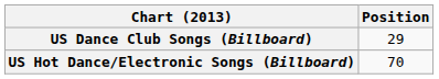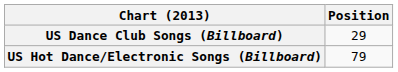 <table class="wikitable sortable plainrowheaders">
 <tr>
 <th scope="col">Chart (2013)</th>
 <th scope="col">Position</th>
 </tr>
 <tr>
 <th scope="row">US Dance Club Songs (<em>Billboard</em>)<br></th>
 <td style="text-align:center;">29</td>
 </tr>
 <tr>
 <th scope="row">US Hot Dance/Electronic Songs (<em>Billboard</em>)<br></th>
-<td style="text-align:center;">70</td>
+<td style="text-align:center;">79</td>
 </tr>
 </table>
